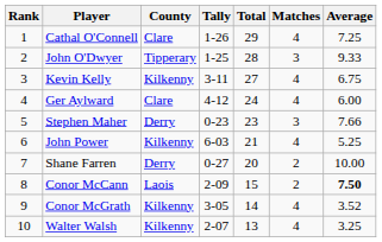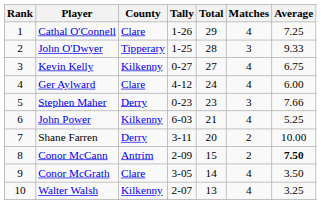 <table class="wikitable">
 <tr>
 <th>Rank</th>
 <th>Player</th>
 <th>County</th>
 <th>Tally</th>
 <th>Total</th>
 <th>Matches</th>
 <th>Average</th>
 </tr>
 <tr>
 <td rowspan=1 align=center>1</td>
 <td><a href='#'>Cathal O'Connell</a></td>
 <td><a href='#'>Clare</a></td>
 <td align=center>1-26</td>
 <td align=center>29</td>
 <td align=center>4</td>
 <td align=center>7.25</td>
 </tr>
 <tr>
 <td rowspan=1 align=center>2</td>
 <td><a href='#'>John O'Dwyer</a></td>
 <td><a href='#'>Tipperary</a></td>
 <td align=center>1-25</td>
 <td align=center>28</td>
 <td align=center>3</td>
 <td align=center>9.33</td>
 </tr>
 <tr>
 <td rowspan=1 align=center>3</td>
 <td><a href='#'>Kevin Kelly</a></td>
 <td><a href='#'>Kilkenny</a></td>
-<td align=center>3-11</td>
+<td align=center>0-27</td>
 <td align=center>27</td>
 <td align=center>4</td>
 <td align=center>6.75</td>
 </tr>
 <tr>
 <td rowspan=1 align=center>4</td>
 <td><a href='#'>Ger Aylward</a></td>
 <td><a href='#'>Clare</a></td>
 <td align=center>4-12</td>
 <td align=center>24</td>
 <td align=center>4</td>
 <td align=center>6.00</td>
 </tr>
 <tr>
 <td rowspan=1 align=center>5</td>
 <td><a href='#'>Stephen Maher</a></td>
 <td><a href='#'>Derry</a></td>
 <td align=center>0-23</td>
 <td align=center>23</td>
 <td align=center>3</td>
 <td align=center>7.66</td>
 </tr>
 <tr>
 <td rowspan=1 align=center>6</td>
 <td><a href='#'>John Power</a></td>
 <td><a href='#'>Kilkenny</a></td>
 <td align=center>6-03</td>
 <td align=center>21</td>
 <td align=center>4</td>
 <td align=center>5.25</td>
 </tr>
 <tr>
 <td rowspan=1 align=center>7</td>
 <td>Shane Farren</td>
 <td><a href='#'>Derry</a></td>
-<td align=center>0-27</td>
+<td align=center>3-11</td>
 <td align=center>20</td>
 <td align=center>2</td>
 <td align=center>10.00</td>
 </tr>
 <tr>
 <td rowspan=1 align=center>8</td>
 <td><a href='#'>Conor McCann</a></td>
-<td><a href='#'>Laois</a></td>
+<td><a href='#'>Antrim</a></td>
 <td align=center>2-09</td>
 <td align=center>15</td>
 <td align=center>2</td>
 <td align=center><strong>7.50</strong></td>
 </tr>
 <tr>
 <td rowspan=1 align=center>9</td>
 <td><a href='#'>Conor McGrath</a></td>
-<td><a href='#'>Kilkenny</a></td>
+<td><a href='#'>Clare</a></td>
 <td align=center>3-05</td>
 <td align=center>14</td>
 <td align=center>4</td>
-<td align=center>3.52</td>
+<td align=center>3.50</td>
 </tr>
 <tr>
 <td rowspan=1 align=center>10</td>
 <td><a href='#'>Walter Walsh</a></td>
 <td><a href='#'>Kilkenny</a></td>
 <td align=center>2-07</td>
 <td align=center>13</td>
 <td align=center>4</td>
 <td align=center>3.25</td>
 </tr>
 </table>
